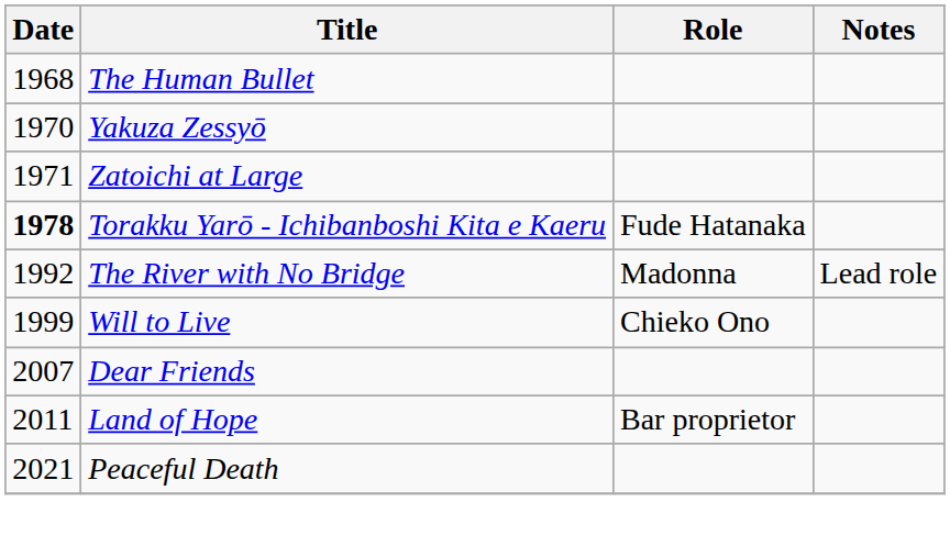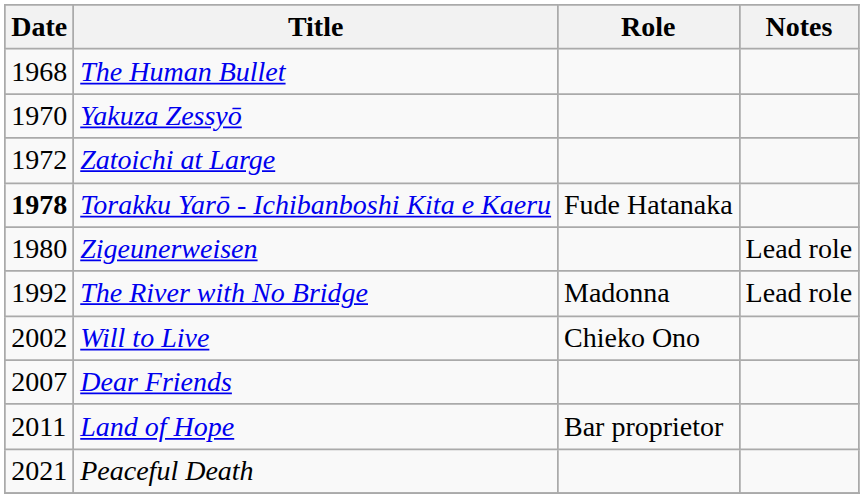 <table class=wikitable>
 <tr>
 <th>Date</th>
 <th>Title</th>
 <th>Role</th>
 <th>Notes</th>
 </tr>
 <tr>
 <td>1968</td>
 <td><em><a href='#'>The Human Bullet</a></em></td>
 <td></td>
 <td></td>
 </tr>
 <tr>
 <td>1970</td>
 <td><em><a href='#'>Yakuza Zessyō</a></em></td>
 <td></td>
 <td></td>
 </tr>
 <tr>
-<td>1971</td>
+<td>1972</td>
 <td><em><a href='#'>Zatoichi at Large</a></em></td>
 <td></td>
 <td></td>
 </tr>
 <tr>
 <td><strong>1978</strong></td>
 <td><em><a href='#'>Torakku Yarō - Ichibanboshi Kita e Kaeru</a></em></td>
 <td>Fude Hatanaka</td>
 <td></td>
 </tr>
 <tr>
+<td>1980</td>
+<td><em><a href='#'>Zigeunerweisen</a></em></td>
+<td></td>
+<td>Lead role</td>
+</tr>
+<tr>
 <td>1992</td>
 <td><em><a href='#'>The River with No Bridge</a></em></td>
 <td>Madonna</td>
 <td>Lead role</td>
 </tr>
 <tr>
-<td>1999</td>
+<td>2002</td>
 <td><em><a href='#'>Will to Live</a></em></td>
 <td>Chieko Ono</td>
 <td></td>
 </tr>
 <tr>
 <td>2007</td>
 <td><em><a href='#'>Dear Friends</a></em></td>
 <td></td>
 <td></td>
 </tr>
 <tr>
 <td>2011</td>
 <td><em><a href='#'>Land of Hope</a></em></td>
 <td>Bar proprietor</td>
 <td></td>
 </tr>
 <tr>
 <td>2021</td>
 <td><em>Peaceful Death</em></td>
 <td></td>
 <td></td>
 </tr>
 <tr>
 </tr>
 </table>
